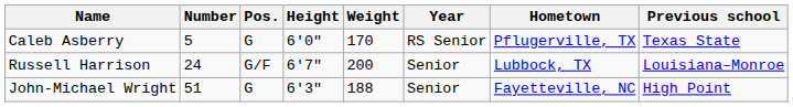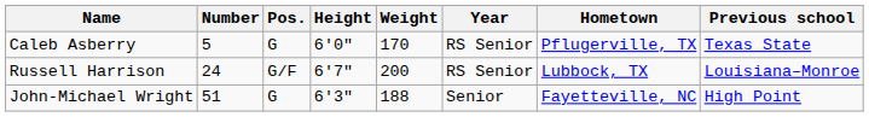 <table class="wikitable sortable" border="1">
 <tr>
 <th>Name</th>
 <th>Number</th>
 <th>Pos.</th>
 <th>Height</th>
 <th>Weight</th>
 <th>Year</th>
 <th>Hometown</th>
 <th class="unsortable">Previous school</th>
 </tr>
 <tr>
 <td>Caleb Asberry</td>
 <td>5</td>
 <td>G</td>
 <td>6'0"</td>
 <td>170</td>
 <td>RS Senior</td>
 <td><a href='#'>Pflugerville, TX</a></td>
 <td><a href='#'>Texas State</a></td>
 </tr>
 <tr>
 <td>Russell Harrison</td>
 <td>24</td>
 <td>G/F</td>
 <td>6'7"</td>
 <td>200</td>
-<td>Senior</td>
+<td>RS Senior</td>
 <td><a href='#'>Lubbock, TX</a></td>
 <td><a href='#'>Louisiana–Monroe</a></td>
 </tr>
 <tr>
 <td>John-Michael Wright</td>
 <td>51</td>
 <td>G</td>
 <td>6'3"</td>
 <td>188</td>
 <td>Senior</td>
 <td><a href='#'>Fayetteville, NC</a></td>
 <td><a href='#'>High Point</a></td>
 </tr>
 </table>
